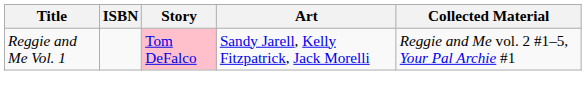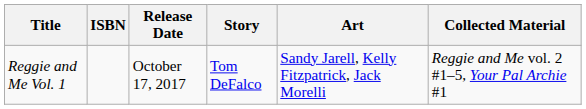 <table class="wikitable">
 <tr>
 <th>Title</th>
 <th>ISBN</th>
+<th>Release Date</th>
 <th>Story</th>
 <th>Art</th>
 <th>Collected Material</th>
 </tr>
 <tr>
 <td><em>Reggie and Me Vol. 1</em></td>
 <td></td>
-<td style="background: pink;"><a href='#'>Tom DeFalco</a></td>
+<td>October 17, 2017</td>
+<td><a href='#'>Tom DeFalco</a></td>
 <td><a href='#'>Sandy Jarell</a>, <a href='#'>Kelly Fitzpatrick</a>, <a href='#'>Jack Morelli</a></td>
 <td><em>Reggie and Me</em> vol. 2 #1–5, <em><a href='#'>Your Pal Archie</a></em> #1</td>
 </tr>
 </table>
